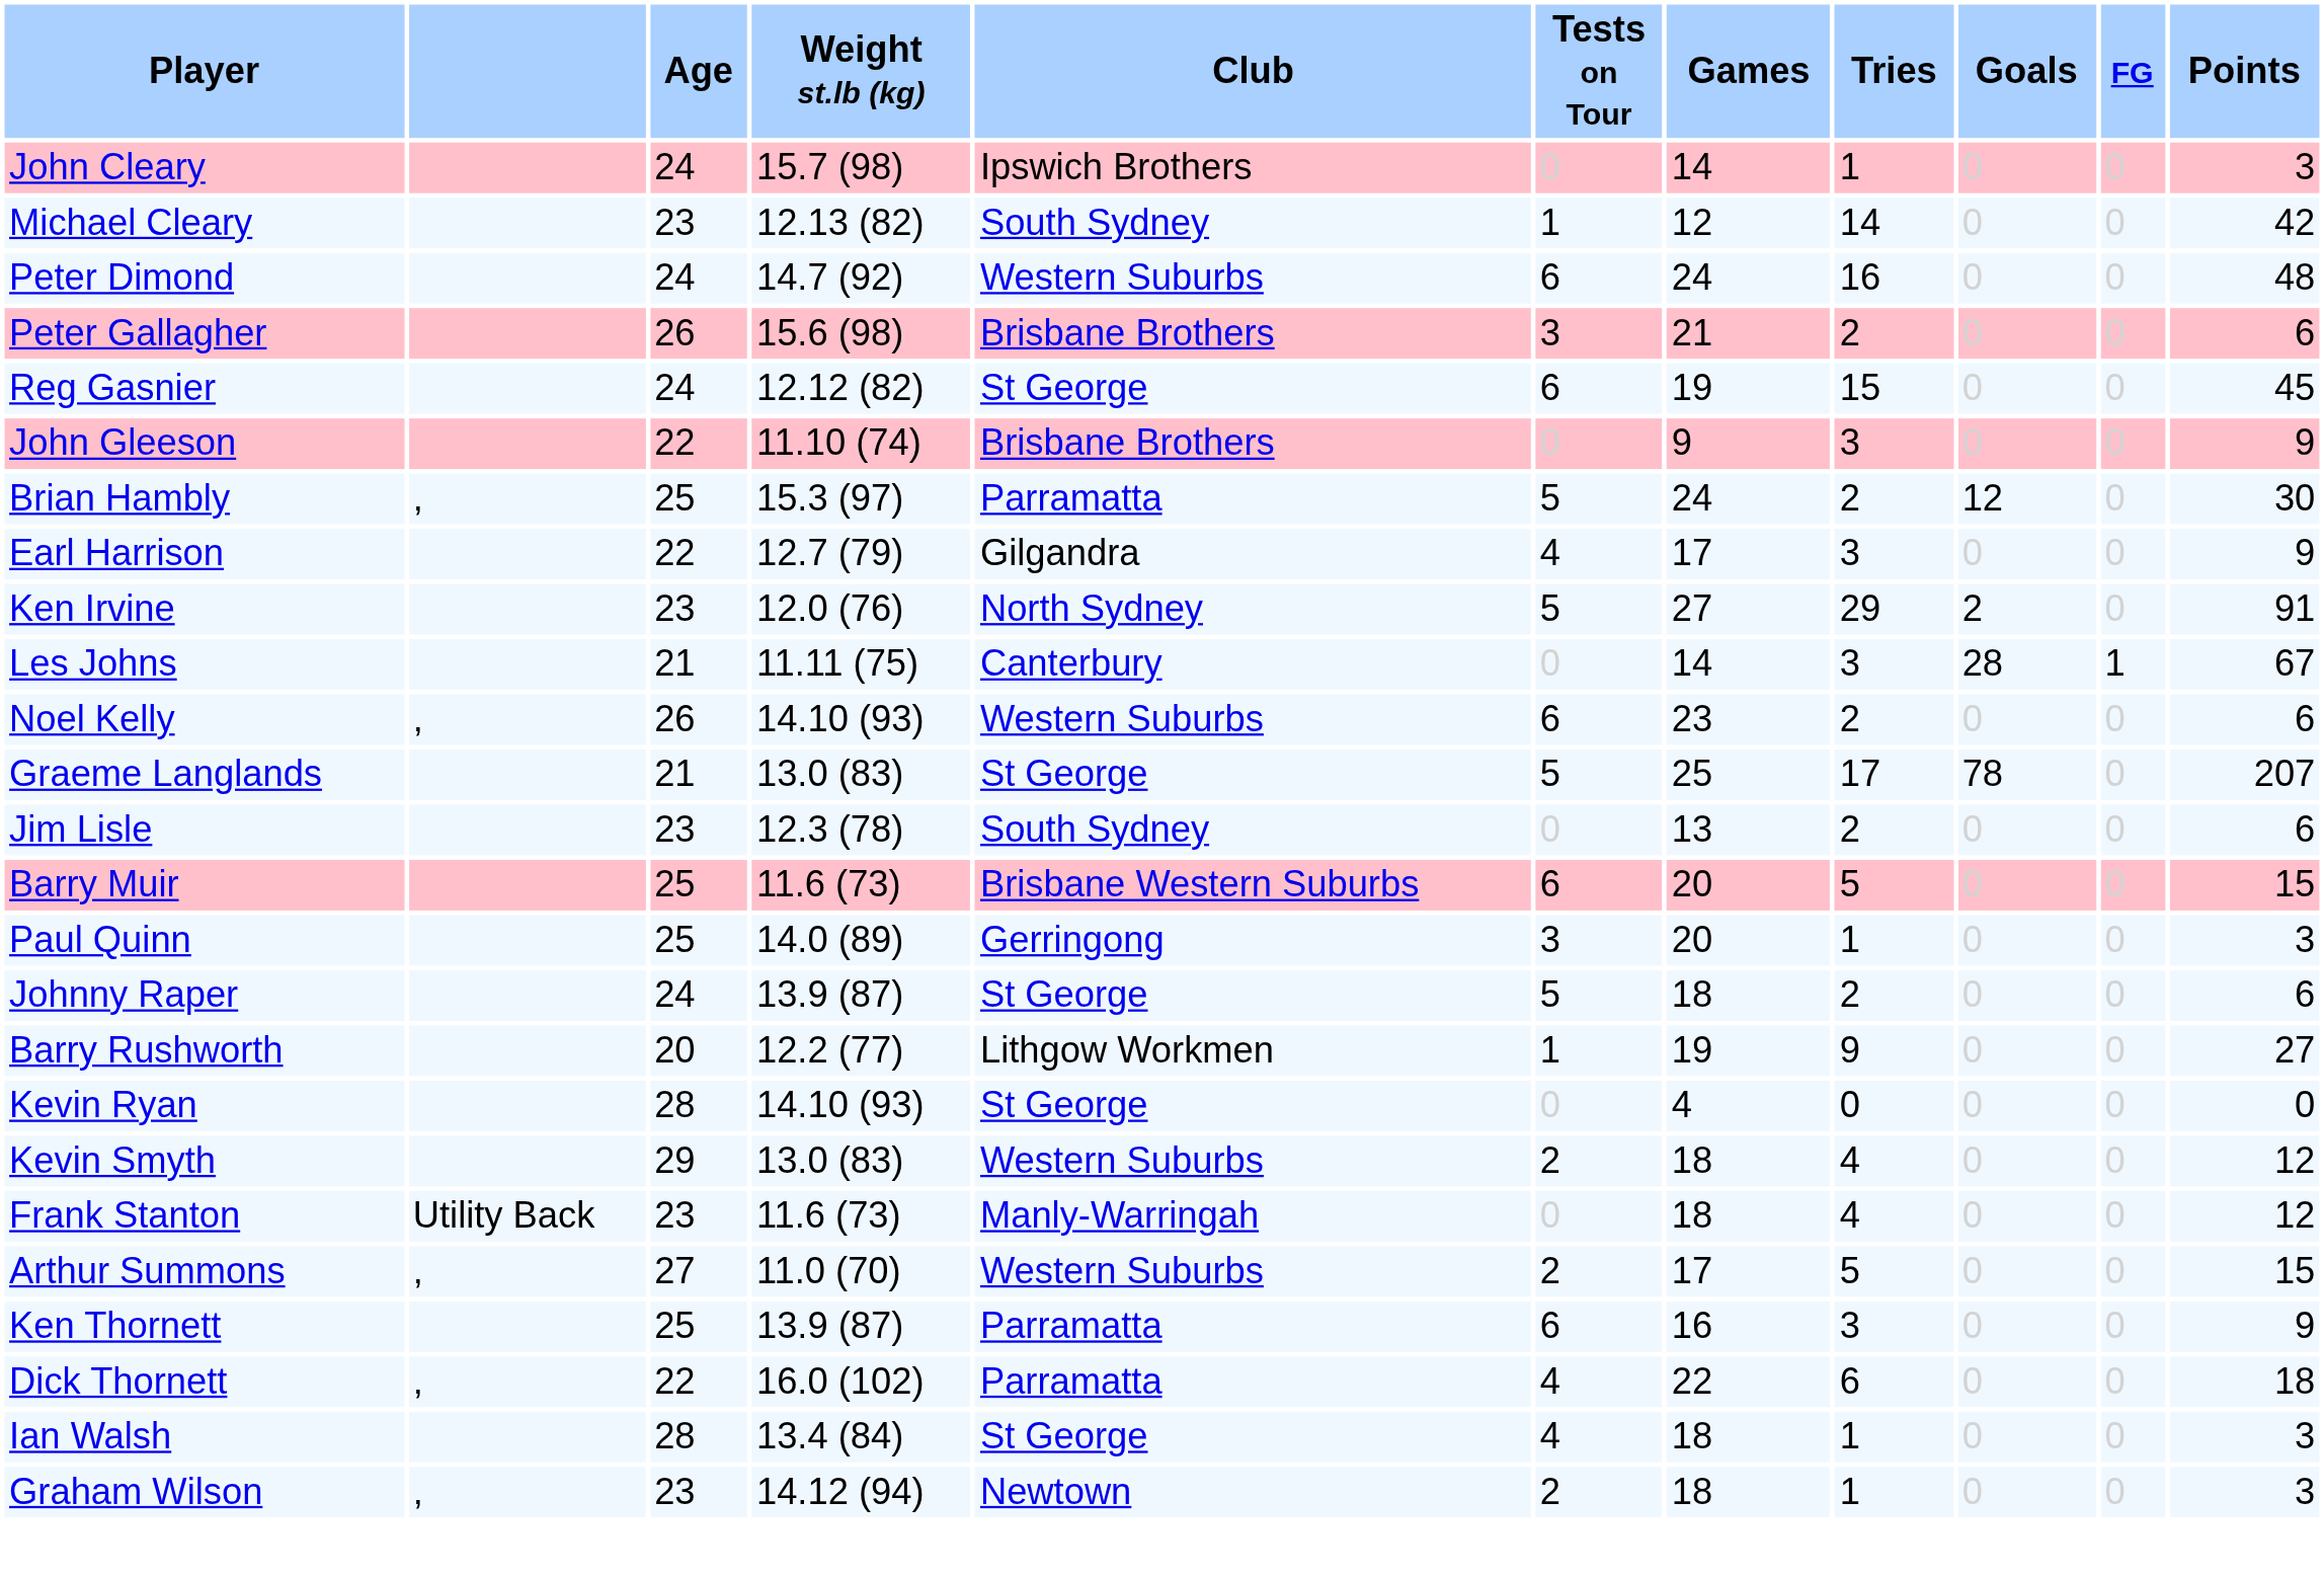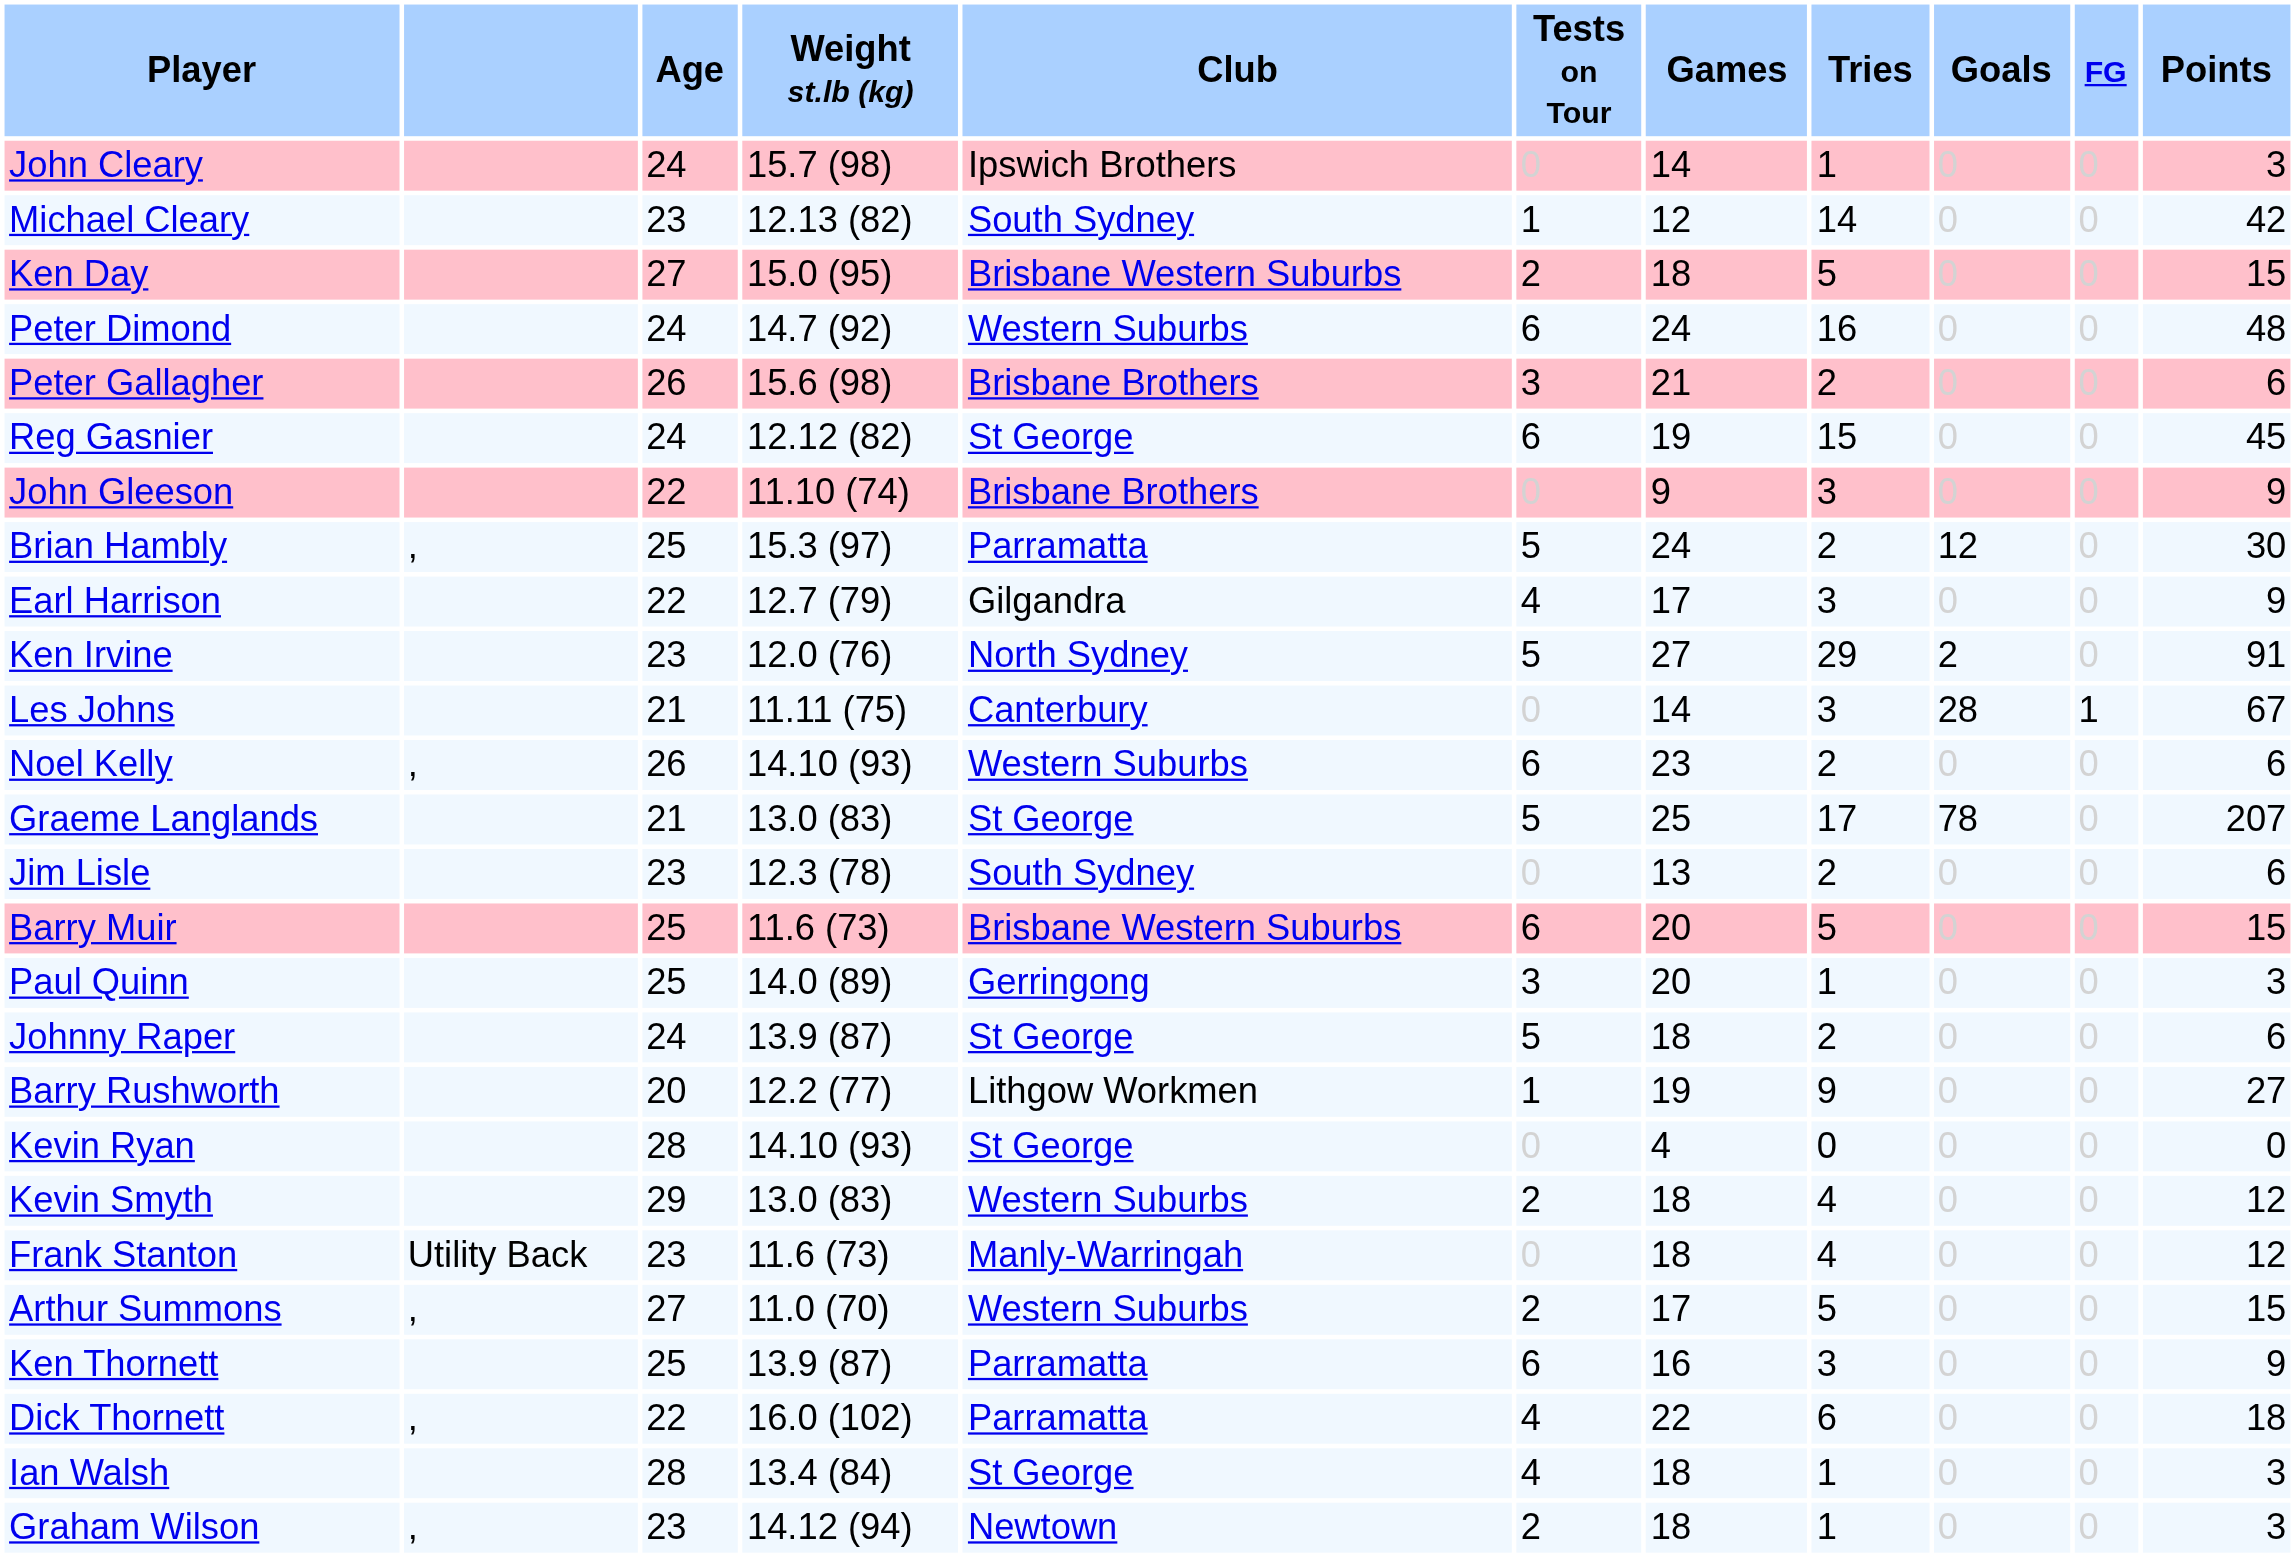 <table class="sortable" border="0" cellspacing="2" cellpadding="2" style="width:80%;" style="text-align:center;">
 <tr style="background:#AAD0FF">
 <th>Player</th>
 <th></th>
 <th>Age</th>
 <th>Weight<br><small><em>st.lb (kg)</em></small></th>
 <th>Club</th>
 <th>Tests<br><small>on<br>Tour</small></th>
 <th>Games</th>
 <th>Tries</th>
 <th>Goals</th>
 <th><small><a href='#'>FG</a></small></th>
 <th>Points</th>
 </tr>
 <tr bgcolor=#FFC0CB>
 <td align=left><a href='#'>John Cleary</a></td>
 <td></td>
 <td>24</td>
 <td>15.7 (98)</td>
 <td align=left> Ipswich Brothers</td>
 <td style="color:lightgray">0</td>
 <td>14</td>
 <td>1</td>
 <td style="color:lightgray">0</td>
 <td style="color:lightgray">0</td>
 <td align=right>3</td>
 </tr>
 <tr bgcolor=#F0F8FF>
 <td align=left><a href='#'>Michael Cleary</a></td>
 <td></td>
 <td>23</td>
 <td>12.13 (82)</td>
 <td align=left> <a href='#'>South Sydney</a></td>
 <td>1</td>
 <td>12</td>
 <td>14</td>
 <td style="color:lightgray">0</td>
 <td style="color:lightgray">0</td>
 <td align=right>42</td>
+</tr>
+<tr bgcolor=#FFC0CB>
+<td align=left><a href='#'>Ken Day</a></td>
+<td></td>
+<td>27</td>
+<td>15.0 (95)</td>
+<td align=left> <a href='#'>Brisbane Western Suburbs</a></td>
+<td>2</td>
+<td>18</td>
+<td>5</td>
+<td style="color:lightgray">0</td>
+<td style="color:lightgray">0</td>
+<td align=right>15</td>
 </tr>
 <tr bgcolor=#F0F8FF>
 <td align=left><a href='#'>Peter Dimond</a></td>
 <td></td>
 <td>24</td>
 <td>14.7 (92)</td>
 <td align=left> <a href='#'>Western Suburbs</a></td>
 <td>6</td>
 <td>24</td>
 <td>16</td>
 <td style="color:lightgray">0</td>
 <td style="color:lightgray">0</td>
 <td align=right>48</td>
 </tr>
 <tr bgcolor=#FFC0CB>
 <td align=left><a href='#'>Peter Gallagher</a></td>
 <td></td>
 <td>26</td>
 <td>15.6 (98)</td>
 <td align=left> <a href='#'>Brisbane Brothers</a></td>
 <td>3</td>
 <td>21</td>
 <td>2</td>
 <td style="color:lightgray">0</td>
 <td style="color:lightgray">0</td>
 <td align=right>6</td>
 </tr>
 <tr bgcolor=#F0F8FF>
 <td align=left><a href='#'>Reg Gasnier</a></td>
 <td></td>
 <td>24</td>
 <td>12.12 (82)</td>
 <td align=left> <a href='#'>St George</a></td>
 <td>6</td>
 <td>19</td>
 <td>15</td>
 <td style="color:lightgray">0</td>
 <td style="color:lightgray">0</td>
 <td align=right>45</td>
 </tr>
 <tr bgcolor=#FFC0CB>
 <td align=left><a href='#'>John Gleeson</a></td>
 <td></td>
 <td>22</td>
 <td>11.10 (74)</td>
 <td align=left> <a href='#'>Brisbane Brothers</a></td>
 <td style="color:lightgray">0</td>
 <td>9</td>
 <td>3</td>
 <td style="color:lightgray">0</td>
 <td style="color:lightgray">0</td>
 <td align=right>9</td>
 </tr>
 <tr bgcolor=#F0F8FF>
 <td align=left><a href='#'>Brian Hambly</a></td>
 <td>, </td>
 <td>25</td>
 <td>15.3 (97)</td>
 <td align=left> <a href='#'>Parramatta</a></td>
 <td>5</td>
 <td>24</td>
 <td>2</td>
 <td>12</td>
 <td style="color:lightgray">0</td>
 <td align=right>30</td>
 </tr>
 <tr bgcolor=#F0F8FF>
 <td align=left><a href='#'>Earl Harrison</a></td>
 <td></td>
 <td>22</td>
 <td>12.7 (79)</td>
 <td align=left> Gilgandra</td>
 <td>4</td>
 <td>17</td>
 <td>3</td>
 <td style="color:lightgray">0</td>
 <td style="color:lightgray">0</td>
 <td align=right>9</td>
 </tr>
 <tr bgcolor=#F0F8FF>
 <td align=left><a href='#'>Ken Irvine</a></td>
 <td></td>
 <td>23</td>
 <td>12.0 (76)</td>
 <td align=left> <a href='#'>North Sydney</a></td>
 <td>5</td>
 <td>27</td>
 <td>29</td>
 <td>2</td>
 <td style="color:lightgray">0</td>
 <td align=right>91</td>
 </tr>
 <tr bgcolor=#F0F8FF>
 <td align=left><a href='#'>Les Johns</a></td>
 <td></td>
 <td>21</td>
 <td>11.11 (75)</td>
 <td align=left> <a href='#'>Canterbury</a></td>
 <td style="color:lightgray">0</td>
 <td>14</td>
 <td>3</td>
 <td>28</td>
 <td>1</td>
 <td align=right>67</td>
 </tr>
 <tr bgcolor=#F0F8FF>
 <td align=left><a href='#'>Noel Kelly</a></td>
 <td>, </td>
 <td>26</td>
 <td>14.10 (93)</td>
 <td align=left> <a href='#'>Western Suburbs</a></td>
 <td>6</td>
 <td>23</td>
 <td>2</td>
 <td style="color:lightgray">0</td>
 <td style="color:lightgray">0</td>
 <td align=right>6</td>
 </tr>
 <tr bgcolor=#F0F8FF>
 <td align=left><a href='#'>Graeme Langlands</a></td>
 <td></td>
 <td>21</td>
 <td>13.0 (83)</td>
 <td align=left> <a href='#'>St George</a></td>
 <td>5</td>
 <td>25</td>
 <td>17</td>
 <td>78</td>
 <td style="color:lightgray">0</td>
 <td align=right>207</td>
 </tr>
 <tr bgcolor=#F0F8FF>
 <td align=left><a href='#'>Jim Lisle</a></td>
 <td></td>
 <td>23</td>
 <td>12.3 (78)</td>
 <td align=left> <a href='#'>South Sydney</a></td>
 <td style="color:lightgray">0</td>
 <td>13</td>
 <td>2</td>
 <td style="color:lightgray">0</td>
 <td style="color:lightgray">0</td>
 <td align=right>6</td>
 </tr>
 <tr bgcolor=#FFC0CB>
 <td align=left><a href='#'>Barry Muir</a></td>
 <td></td>
 <td>25</td>
 <td>11.6 (73)</td>
 <td align=left> <a href='#'>Brisbane Western Suburbs</a></td>
 <td>6</td>
 <td>20</td>
 <td>5</td>
 <td style="color:lightgray">0</td>
 <td style="color:lightgray">0</td>
 <td align=right>15</td>
 </tr>
 <tr bgcolor=#F0F8FF>
 <td align=left><a href='#'>Paul Quinn</a></td>
 <td></td>
 <td>25</td>
 <td>14.0 (89)</td>
 <td align=left> <a href='#'>Gerringong</a></td>
 <td>3</td>
 <td>20</td>
 <td>1</td>
 <td style="color:lightgray">0</td>
 <td style="color:lightgray">0</td>
 <td align=right>3</td>
 </tr>
 <tr bgcolor=#F0F8FF>
 <td align=left><a href='#'>Johnny Raper</a></td>
 <td></td>
 <td>24</td>
 <td>13.9 (87)</td>
 <td align=left> <a href='#'>St George</a></td>
 <td>5</td>
 <td>18</td>
 <td>2</td>
 <td style="color:lightgray">0</td>
 <td style="color:lightgray">0</td>
 <td align=right>6</td>
 </tr>
 <tr bgcolor=#F0F8FF>
 <td align=left><a href='#'>Barry Rushworth</a></td>
 <td></td>
 <td>20</td>
 <td>12.2 (77)</td>
 <td align=left> Lithgow Workmen</td>
 <td>1</td>
 <td>19</td>
 <td>9</td>
 <td style="color:lightgray">0</td>
 <td style="color:lightgray">0</td>
 <td align=right>27</td>
 </tr>
 <tr bgcolor=#F0F8FF>
 <td align=left><a href='#'>Kevin Ryan</a></td>
 <td></td>
 <td>28</td>
 <td>14.10 (93)</td>
 <td align=left> <a href='#'>St George</a></td>
 <td style="color:lightgray">0</td>
 <td>4</td>
 <td>0</td>
 <td style="color:lightgray">0</td>
 <td style="color:lightgray">0</td>
 <td align=right>0</td>
 </tr>
 <tr bgcolor=#F0F8FF>
 <td align=left><a href='#'>Kevin Smyth</a></td>
 <td></td>
 <td>29</td>
 <td>13.0 (83)</td>
 <td align=left> <a href='#'>Western Suburbs</a></td>
 <td>2</td>
 <td>18</td>
 <td>4</td>
 <td style="color:lightgray">0</td>
 <td style="color:lightgray">0</td>
 <td align=right>12</td>
 </tr>
 <tr bgcolor=#F0F8FF>
 <td align=left><a href='#'>Frank Stanton</a></td>
 <td>Utility Back</td>
 <td>23</td>
 <td>11.6 (73)</td>
 <td align=left> <a href='#'>Manly-Warringah</a></td>
 <td style="color:lightgray">0</td>
 <td>18</td>
 <td>4</td>
 <td style="color:lightgray">0</td>
 <td style="color:lightgray">0</td>
 <td align=right>12</td>
 </tr>
 <tr bgcolor=#F0F8FF>
 <td align=left><a href='#'>Arthur Summons</a></td>
 <td>, </td>
 <td>27</td>
 <td>11.0 (70)</td>
 <td align=left> <a href='#'>Western Suburbs</a></td>
 <td>2</td>
 <td>17</td>
 <td>5</td>
 <td style="color:lightgray">0</td>
 <td style="color:lightgray">0</td>
 <td align=right>15</td>
 </tr>
 <tr bgcolor=#F0F8FF>
 <td align=left><a href='#'>Ken Thornett</a></td>
 <td></td>
 <td>25</td>
 <td>13.9 (87)</td>
 <td align=left> <a href='#'>Parramatta</a></td>
 <td>6</td>
 <td>16</td>
 <td>3</td>
 <td style="color:lightgray">0</td>
 <td style="color:lightgray">0</td>
 <td align=right>9</td>
 </tr>
 <tr bgcolor=#F0F8FF>
 <td align=left><a href='#'>Dick Thornett</a></td>
 <td>, </td>
 <td>22</td>
 <td>16.0 (102)</td>
 <td align=left> <a href='#'>Parramatta</a></td>
 <td>4</td>
 <td>22</td>
 <td>6</td>
 <td style="color:lightgray">0</td>
 <td style="color:lightgray">0</td>
 <td align=right>18</td>
 </tr>
 <tr bgcolor=#F0F8FF>
 <td align=left><a href='#'>Ian Walsh</a></td>
 <td></td>
 <td>28</td>
 <td>13.4 (84)</td>
 <td align=left> <a href='#'>St George</a></td>
 <td>4</td>
 <td>18</td>
 <td>1</td>
 <td style="color:lightgray">0</td>
 <td style="color:lightgray">0</td>
 <td align=right>3</td>
 </tr>
 <tr bgcolor=#F0F8FF>
 <td align=left><a href='#'>Graham Wilson</a></td>
 <td>, </td>
 <td>23</td>
 <td>14.12 (94)</td>
 <td align=left> <a href='#'>Newtown</a></td>
 <td>2</td>
 <td>18</td>
 <td>1</td>
 <td style="color:lightgray">0</td>
 <td style="color:lightgray">0</td>
 <td align=right>3</td>
 </tr>
 </table>
